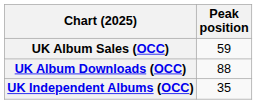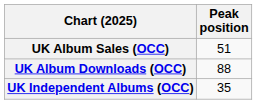 <table class="wikitable sortable plainrowheaders" style="text-align:center">
 <tr>
 <th scope="col">Chart (2025)</th>
 <th scope="col">Peak<br>position</th>
 </tr>
 <tr>
 <th scope="row">UK Album Sales (<a href='#'>OCC</a>)</th>
-<td>59</td>
+<td>51</td>
 </tr>
 <tr>
 <th scope="row"><a href='#'>UK Album Downloads</a> (<a href='#'>OCC</a>)</th>
 <td>88</td>
 </tr>
 <tr>
 <th scope="row"><a href='#'>UK Independent Albums</a> (<a href='#'>OCC</a>)</th>
 <td>35</td>
 </tr>
 </table>
